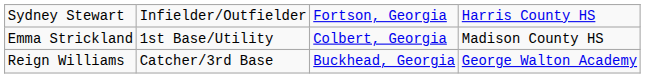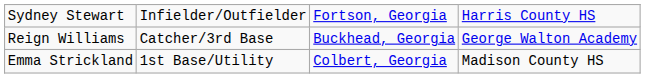 <table class="wikitable">
 <tr>
 <td>Sydney Stewart</td>
 <td>Infielder/Outfielder</td>
 <td><a href='#'>Fortson, Georgia</a></td>
 <td><a href='#'>Harris County HS</a></td>
 </tr>
 <tr>
+<td>Reign Williams</td>
+<td>Catcher/3rd Base</td>
+<td><a href='#'>Buckhead, Georgia</a></td>
+<td><a href='#'>George Walton Academy</a></td>
+</tr>
+<tr>
 <td>Emma Strickland</td>
 <td>1st Base/Utility</td>
 <td><a href='#'>Colbert, Georgia</a></td>
 <td>Madison County HS</td>
 </tr>
-<tr>
-<td>Reign Williams</td>
-<td>Catcher/3rd Base</td>
-<td><a href='#'>Buckhead, Georgia</a></td>
-<td><a href='#'>George Walton Academy</a></td>
-</tr>
 </table>
